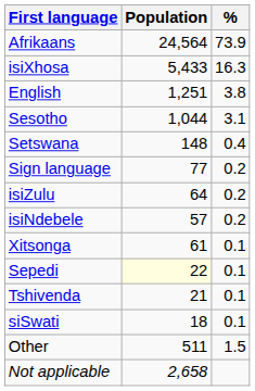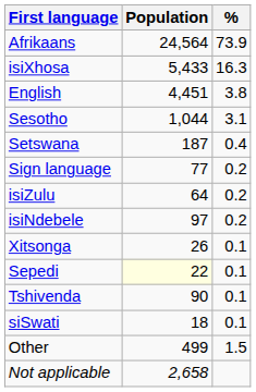 <table class="wikitable" style="text-align:right">
 <tr>
 <th><a href='#'>First language</a></th>
 <th>Population</th>
 <th>%</th>
 </tr>
 <tr>
 <td style="text-align:left"><a href='#'>Afrikaans</a></td>
 <td>24,564</td>
 <td>73.9</td>
 </tr>
 <tr>
 <td style="text-align:left"><a href='#'>isiXhosa</a></td>
 <td>5,433</td>
 <td>16.3</td>
 </tr>
 <tr>
 <td style="text-align:left"><a href='#'>English</a></td>
-<td>1,251</td>
+<td>4,451</td>
 <td>3.8</td>
 </tr>
 <tr>
 <td style="text-align:left"><a href='#'>Sesotho</a></td>
 <td>1,044</td>
 <td>3.1</td>
 </tr>
 <tr>
 <td style="text-align:left"><a href='#'>Setswana</a></td>
-<td>148</td>
+<td>187</td>
 <td>0.4</td>
 </tr>
 <tr>
 <td style="text-align:left"><a href='#'>Sign language</a></td>
 <td>77</td>
 <td>0.2</td>
 </tr>
 <tr>
 <td style="text-align:left"><a href='#'>isiZulu</a></td>
 <td>64</td>
 <td>0.2</td>
 </tr>
 <tr>
 <td style="text-align:left"><a href='#'>isiNdebele</a></td>
-<td>57</td>
+<td>97</td>
 <td>0.2</td>
 </tr>
 <tr>
 <td style="text-align:left"><a href='#'>Xitsonga</a></td>
-<td>61</td>
+<td>26</td>
 <td>0.1</td>
 </tr>
 <tr>
 <td style="text-align:left"><a href='#'>Sepedi</a></td>
 <td style="background: lightyellow;">22</td>
 <td>0.1</td>
 </tr>
 <tr>
 <td style="text-align:left"><a href='#'>Tshivenda</a></td>
-<td>21</td>
+<td>90</td>
 <td>0.1</td>
 </tr>
 <tr>
 <td style="text-align:left"><a href='#'>siSwati</a></td>
 <td>18</td>
 <td>0.1</td>
 </tr>
 <tr>
 <td style="text-align:left">Other</td>
-<td>511</td>
+<td>499</td>
 <td>1.5</td>
 </tr>
 <tr>
 <td style="text-align:left"><em>Not applicable</em></td>
 <td><em>2,658</em></td>
 <td></td>
 </tr>
 </table>
